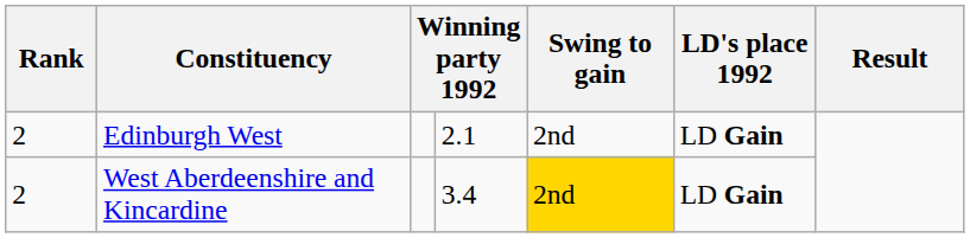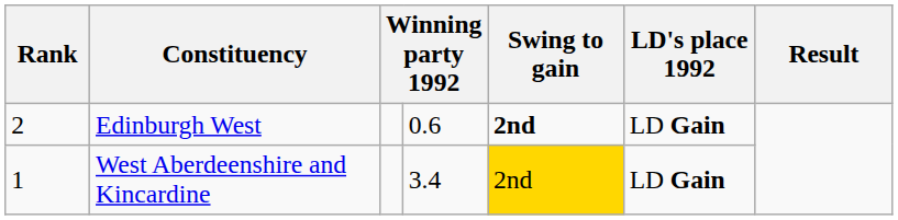 <table class="wikitable" style="width:550px">
 <tr>
 <th style="width:50px;">Rank</th>
 <th style="width:225px;">Constituency</th>
 <th colspan="2" style="width:175px;">Winning party 1992</th>
 <th style="width:100px;">Swing to gain</th>
 <th style="width:100px;">LD's place 1992</th>
 <th style="width:100px;">Result</th>
 </tr>
 <tr>
 <td>2</td>
 <td><a href='#'>Edinburgh West</a></td>
 <td></td>
-<td>2.1</td>
-<td>2nd</td>
+<td>0.6</td>
+<td><strong>2nd</strong></td>
 <td>LD <strong>Gain</strong></td>
 </tr>
 <tr>
-<td>2</td>
+<td>1</td>
 <td><a href='#'>West Aberdeenshire and Kincardine</a></td>
 <td></td>
 <td>3.4</td>
 <td style="background: gold;">2nd</td>
 <td>LD <strong>Gain</strong></td>
 </tr>
 </table>
